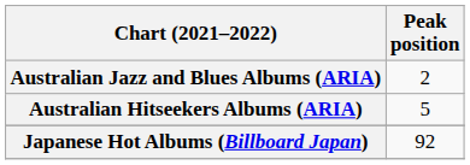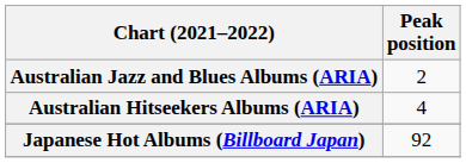 <table class="wikitable sortable plainrowheaders" style="text-align:center">
 <tr>
 <th scope="col">Chart (2021–2022)</th>
 <th scope="col">Peak<br>position</th>
 </tr>
 <tr>
 <th scope="row">Australian Jazz and Blues Albums (<a href='#'>ARIA</a>)</th>
 <td>2</td>
 </tr>
 <tr>
 <th scope="row">Australian Hitseekers Albums (<a href='#'>ARIA</a>)</th>
-<td>5</td>
+<td>4</td>
 </tr>
 <tr>
 </tr>
 <tr>
 </tr>
 <tr>
 </tr>
 <tr>
 </tr>
 <tr>
 </tr>
 <tr>
 </tr>
 <tr>
 <th scope="row">Japanese Hot Albums (<em><a href='#'>Billboard Japan</a></em>)</th>
 <td>92</td>
 </tr>
 <tr>
 </tr>
 <tr>
 </tr>
 <tr>
 </tr>
 <tr>
 </tr>
 </table>
